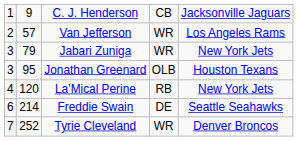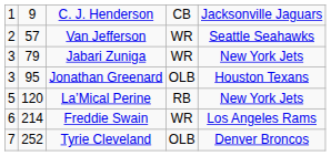 <table class="wikitable" style="text-align:center">
 <tr>
 <td>1</td>
 <td>9</td>
 <td><a href='#'>C. J. Henderson</a></td>
 <td>CB</td>
 <td><a href='#'>Jacksonville Jaguars</a></td>
 </tr>
 <tr>
 <td>2</td>
 <td>57</td>
 <td><a href='#'>Van Jefferson</a></td>
 <td>WR</td>
-<td><a href='#'>Los Angeles Rams</a></td>
+<td><a href='#'>Seattle Seahawks</a></td>
 </tr>
 <tr>
 <td>3</td>
 <td>79</td>
 <td><a href='#'>Jabari Zuniga</a></td>
 <td>WR</td>
 <td><a href='#'>New York Jets</a></td>
 </tr>
 <tr>
 <td>3</td>
 <td>95</td>
 <td><a href='#'>Jonathan Greenard</a></td>
 <td>OLB</td>
 <td><a href='#'>Houston Texans</a></td>
 </tr>
 <tr>
-<td>4</td>
+<td>5</td>
 <td>120</td>
 <td><a href='#'>La’Mical Perine</a></td>
 <td>RB</td>
 <td><a href='#'>New York Jets</a></td>
 </tr>
 <tr>
 <td>6</td>
 <td>214</td>
 <td><a href='#'>Freddie Swain</a></td>
-<td>DE</td>
-<td><a href='#'>Seattle Seahawks</a></td>
+<td>WR</td>
+<td><a href='#'>Los Angeles Rams</a></td>
 </tr>
 <tr>
 <td>7</td>
 <td>252</td>
 <td><a href='#'>Tyrie Cleveland</a></td>
-<td>WR</td>
+<td>OLB</td>
 <td><a href='#'>Denver Broncos</a></td>
 </tr>
 </table>
